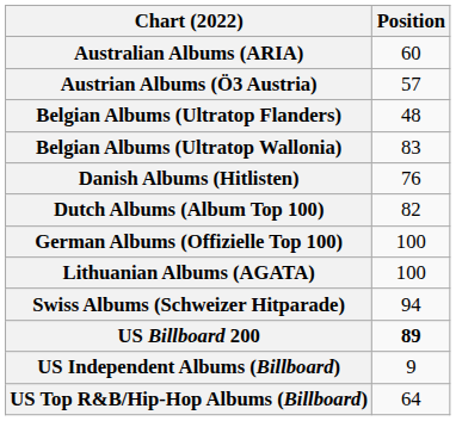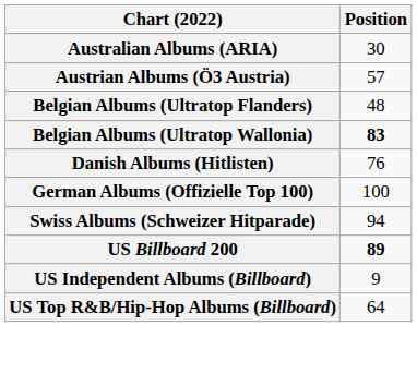 <table class="wikitable sortable plainrowheaders" style="text-align:center">
 <tr>
 <th scope="col">Chart (2022)</th>
 <th scope="col">Position</th>
 </tr>
 <tr>
 <th scope="row">Australian Albums (ARIA)</th>
-<td>60</td>
+<td>30</td>
 </tr>
 <tr>
 <th scope="row">Austrian Albums (Ö3 Austria)</th>
 <td>57</td>
 </tr>
 <tr>
 <th scope="row">Belgian Albums (Ultratop Flanders)</th>
 <td>48</td>
 </tr>
 <tr>
 <th scope="row">Belgian Albums (Ultratop Wallonia)</th>
-<td>83</td>
+<td><strong>83</strong></td>
 </tr>
 <tr>
 <th scope="row">Danish Albums (Hitlisten)</th>
 <td>76</td>
 </tr>
 <tr>
-<th scope="row">Dutch Albums (Album Top 100)</th>
-<td>82</td>
-</tr>
-<tr>
 <th scope="row">German Albums (Offizielle Top 100)</th>
-<td>100</td>
-</tr>
-<tr>
-<th scope="row">Lithuanian Albums (AGATA)</th>
 <td>100</td>
 </tr>
 <tr>
 <th scope="row">Swiss Albums (Schweizer Hitparade)</th>
 <td>94</td>
 </tr>
 <tr>
 <th scope="row">US <em>Billboard</em> 200</th>
 <td><strong>89</strong></td>
 </tr>
 <tr>
 <th scope="row">US Independent Albums (<em>Billboard</em>)</th>
 <td>9</td>
 </tr>
 <tr>
 <th scope="row">US Top R&B/Hip-Hop Albums (<em>Billboard</em>)</th>
 <td>64</td>
 </tr>
 </table>
